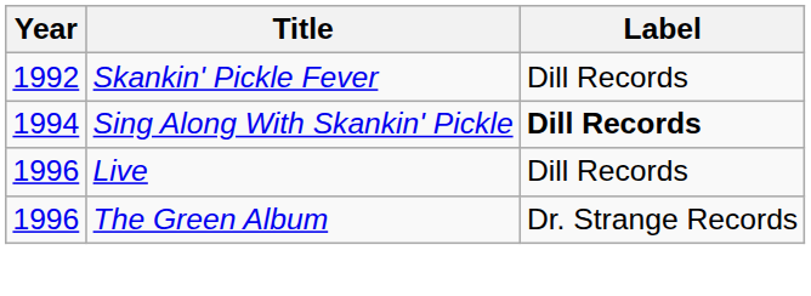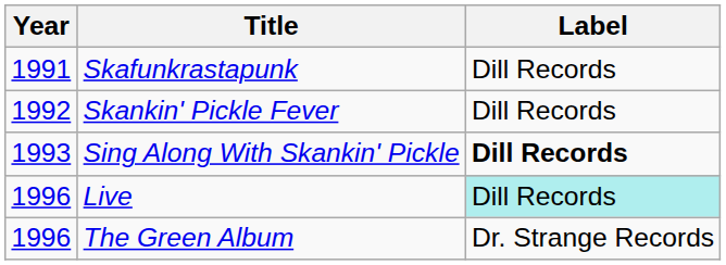 <table class="wikitable">
 <tr>
 <th>Year</th>
 <th>Title</th>
 <th>Label</th>
 </tr>
 <tr>
+<td><a href='#'>1991</a></td>
+<td><em><a href='#'>Skafunkrastapunk</a></em></td>
+<td>Dill Records</td>
+</tr>
+<tr>
 <td><a href='#'>1992</a></td>
 <td><em><a href='#'>Skankin' Pickle Fever</a></em></td>
 <td>Dill Records</td>
 </tr>
 <tr>
-<td><a href='#'>1994</a></td>
+<td><a href='#'>1993</a></td>
 <td><em><a href='#'>Sing Along With Skankin' Pickle</a></em></td>
 <td><strong>Dill Records</strong></td>
 </tr>
 <tr>
 <td><a href='#'>1996</a></td>
 <td><em><a href='#'>Live</a></em></td>
-<td>Dill Records</td>
+<td style="background: paleturquoise;">Dill Records</td>
 </tr>
 <tr>
 <td><a href='#'>1996</a></td>
 <td><em><a href='#'>The Green Album</a></em></td>
 <td>Dr. Strange Records</td>
 </tr>
 </table>
